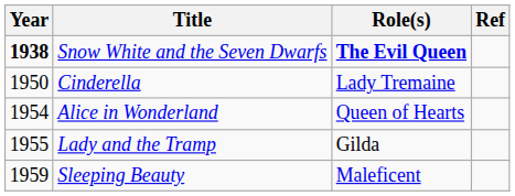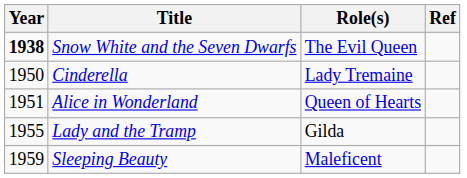 <table class="wikitable plainrowheaders sortable">
 <tr>
 <th scope="col">Year</th>
 <th scope="col">Title</th>
 <th scope="col">Role(s)</th>
 <th scope="col" class="unsortable">Ref</th>
 </tr>
 <tr>
 <td><strong>1938</strong></td>
 <td><em><a href='#'>Snow White and the Seven Dwarfs</a></em></td>
-<td><strong><a href='#'>The Evil Queen</a></strong></td>
+<td><a href='#'>The Evil Queen</a></td>
 <td></td>
 </tr>
 <tr>
 <td>1950</td>
 <td><em><a href='#'>Cinderella</a></em></td>
 <td><a href='#'>Lady Tremaine</a></td>
 <td></td>
 </tr>
 <tr>
-<td>1954</td>
+<td>1951</td>
 <td><em><a href='#'>Alice in Wonderland</a></em></td>
 <td><a href='#'>Queen of Hearts</a></td>
 <td></td>
 </tr>
 <tr>
 <td>1955</td>
 <td><em><a href='#'>Lady and the Tramp</a></em></td>
 <td>Gilda</td>
 <td></td>
 </tr>
 <tr>
 <td>1959</td>
 <td><em><a href='#'>Sleeping Beauty</a></em></td>
 <td><a href='#'>Maleficent</a></td>
 <td></td>
 </tr>
 </table>
